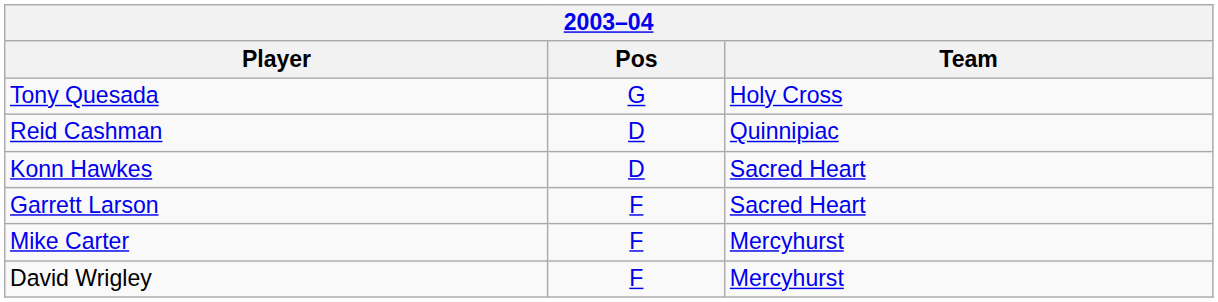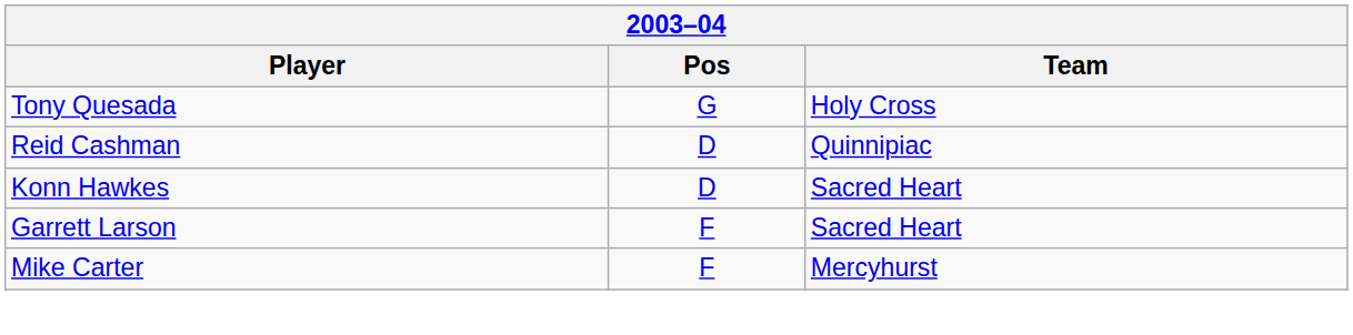 <table class="wikitable" width=95%>
 <tr>
 <th colspan=3><a href='#'>2003–04</a></th>
 </tr>
 <tr>
 <th>Player</th>
 <th>Pos</th>
 <th>Team</th>
 </tr>
 <tr>
 <td><a href='#'>Tony Quesada</a></td>
 <td style="text-align:center;"><a href='#'>G</a></td>
 <td><a href='#'>Holy Cross</a></td>
 </tr>
 <tr>
 <td><a href='#'>Reid Cashman</a></td>
 <td style="text-align:center;"><a href='#'>D</a></td>
 <td><a href='#'>Quinnipiac</a></td>
 </tr>
 <tr>
 <td><a href='#'>Konn Hawkes</a></td>
 <td style="text-align:center;"><a href='#'>D</a></td>
 <td><a href='#'>Sacred Heart</a></td>
 </tr>
 <tr>
 <td><a href='#'>Garrett Larson</a></td>
 <td style="text-align:center;"><a href='#'>F</a></td>
 <td><a href='#'>Sacred Heart</a></td>
 </tr>
 <tr>
 <td><a href='#'>Mike Carter</a></td>
 <td style="text-align:center;"><a href='#'>F</a></td>
 <td><a href='#'>Mercyhurst</a></td>
 </tr>
-<tr>
-<td>David Wrigley</td>
-<td style="text-align:center;"><a href='#'>F</a></td>
-<td><a href='#'>Mercyhurst</a></td>
-</tr>
 </table>
